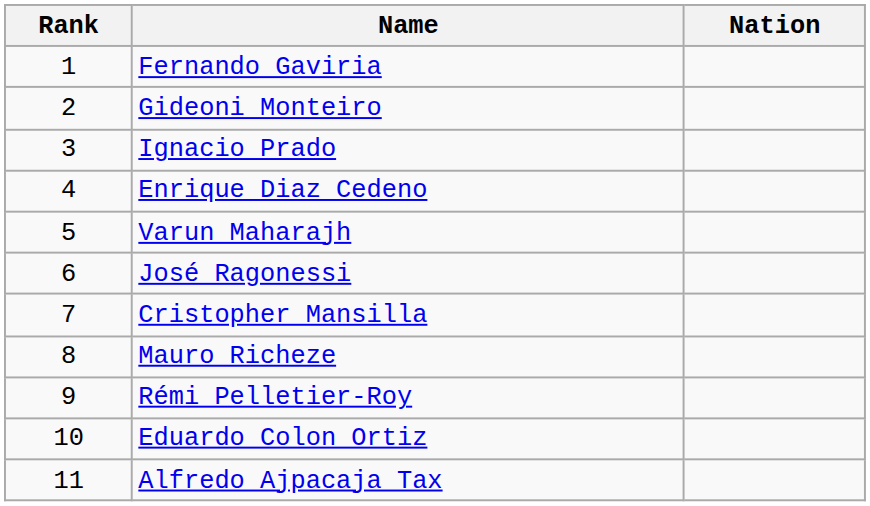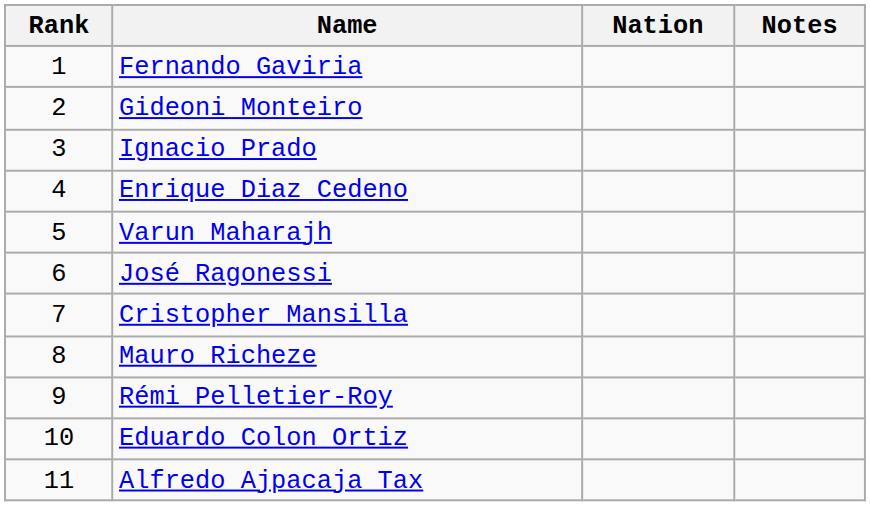 <table class="wikitable sortable" style="text-align:center" width=50%>
 <tr>
 <th>Rank</th>
 <th>Name</th>
 <th>Nation</th>
+<th>Notes</th>
 </tr>
 <tr>
 <td>1</td>
 <td align=left><a href='#'>Fernando Gaviria</a></td>
 <td align=left></td>
+<td></td>
 </tr>
 <tr>
 <td>2</td>
 <td align=left><a href='#'>Gideoni Monteiro</a></td>
 <td align=left></td>
+<td></td>
 </tr>
 <tr>
 <td>3</td>
 <td align=left><a href='#'>Ignacio Prado</a></td>
 <td align=left></td>
+<td></td>
 </tr>
 <tr>
 <td>4</td>
 <td align=left><a href='#'>Enrique Diaz Cedeno</a></td>
 <td align=left></td>
+<td></td>
 </tr>
 <tr>
 <td>5</td>
 <td align=left><a href='#'>Varun Maharajh</a></td>
 <td align=left></td>
+<td></td>
 </tr>
 <tr>
 <td>6</td>
 <td align=left><a href='#'>José Ragonessi</a></td>
 <td align=left></td>
+<td></td>
 </tr>
 <tr>
 <td>7</td>
 <td align=left><a href='#'>Cristopher Mansilla</a></td>
 <td align=left></td>
+<td></td>
 </tr>
 <tr>
 <td>8</td>
 <td align=left><a href='#'>Mauro Richeze</a></td>
 <td align=left></td>
+<td></td>
 </tr>
 <tr>
 <td>9</td>
 <td align=left><a href='#'>Rémi Pelletier-Roy</a></td>
 <td align=left></td>
+<td></td>
 </tr>
 <tr>
 <td>10</td>
 <td align=left><a href='#'>Eduardo Colon Ortiz</a></td>
 <td align=left></td>
+<td></td>
 </tr>
 <tr>
 <td>11</td>
 <td align=left><a href='#'>Alfredo Ajpacaja Tax</a></td>
 <td align=left></td>
+<td></td>
 </tr>
 </table>
